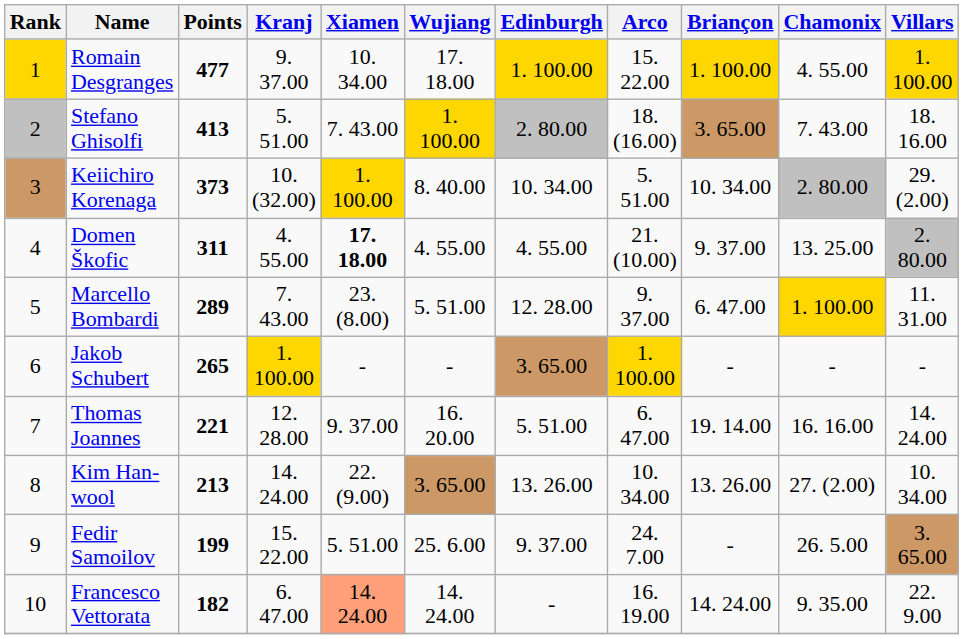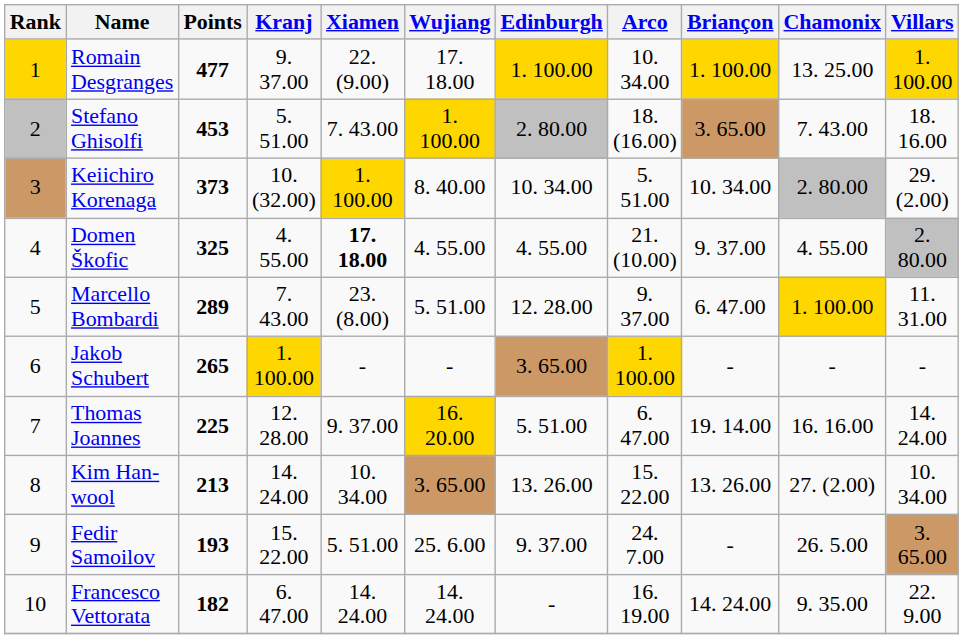 <table class="wikitable sortable">
 <tr>
 <th>Rank</th>
 <th width = "200">Name</th>
 <th>Points</th>
 <th width = "75" data-sort-type="number"><a href='#'>Kranj</a></th>
 <th width = "75" data-sort-type="number"><a href='#'>Xiamen</a></th>
 <th width = "75" data-sort-type="number"><a href='#'>Wujiang</a></th>
 <th width = "75" data-sort-type="number"><a href='#'>Edinburgh</a></th>
 <th width = "75" data-sort-type="number"><a href='#'>Arco</a></th>
 <th width = "75" data-sort-type="number"><a href='#'>Briançon</a></th>
 <th width = "75" data-sort-type="number"><a href='#'>Chamonix</a></th>
 <th width = "75" data-sort-type="number"><a href='#'>Villars</a></th>
 </tr>
 <tr>
 <td align="center" style="background: gold">1</td>
 <td> <a href='#'>Romain Desgranges</a></td>
 <td align="center"><strong>477</strong></td>
 <td align="center">9. 37.00</td>
-<td align="center">10. 34.00</td>
+<td align="center">22. (9.00)</td>
 <td align="center">17. 18.00</td>
 <td align="center" style="background: gold">1. 100.00</td>
-<td align="center">15. 22.00</td>
+<td align="center">10. 34.00</td>
 <td align="center" style="background: gold">1. 100.00</td>
-<td align="center">4. 55.00</td>
+<td align="center">13. 25.00</td>
 <td align="center" style="background: gold">1. 100.00</td>
 </tr>
 <tr>
 <td align="center" style="background: silver">2</td>
 <td> <a href='#'>Stefano Ghisolfi</a></td>
-<td align="center"><strong>413</strong></td>
+<td align="center"><strong>453</strong></td>
 <td align="center">5. 51.00</td>
 <td align="center">7. 43.00</td>
 <td align="center" style="background: gold">1. 100.00</td>
 <td align="center" style="background: silver">2. 80.00</td>
 <td align="center">18. (16.00)</td>
 <td align="center" style="background: #cc9966">3. 65.00</td>
 <td align="center">7. 43.00</td>
 <td align="center">18. 16.00</td>
 </tr>
 <tr>
 <td align="center" style="background: #cc9966">3</td>
 <td> <a href='#'>Keiichiro Korenaga</a></td>
 <td align="center"><strong>373</strong></td>
 <td align="center">10. (32.00)</td>
 <td align="center" style="background: gold">1. 100.00</td>
 <td align="center">8. 40.00</td>
 <td align="center">10. 34.00</td>
 <td align="center">5. 51.00</td>
 <td align="center">10. 34.00</td>
 <td align="center" style="background: silver">2. 80.00</td>
 <td align="center">29. (2.00)</td>
 </tr>
 <tr>
 <td align="center">4</td>
 <td> <a href='#'>Domen Škofic</a></td>
-<td align="center"><strong>311</strong></td>
+<td align="center"><strong>325</strong></td>
 <td align="center">4. 55.00</td>
 <td align="center"><strong>17. 18.00</strong></td>
 <td align="center">4. 55.00</td>
 <td align="center">4. 55.00</td>
 <td align="center">21. (10.00)</td>
 <td align="center">9. 37.00</td>
-<td align="center">13. 25.00</td>
+<td align="center">4. 55.00</td>
 <td align="center" style="background: silver">2. 80.00</td>
 </tr>
 <tr>
 <td align="center">5</td>
 <td> <a href='#'>Marcello Bombardi</a></td>
 <td align="center"><strong>289</strong></td>
 <td align="center">7. 43.00</td>
 <td align="center">23. (8.00)</td>
 <td align="center">5. 51.00</td>
 <td align="center">12. 28.00</td>
 <td align="center">9. 37.00</td>
 <td align="center">6. 47.00</td>
 <td align="center" style="background: gold">1. 100.00</td>
 <td align="center">11. 31.00</td>
 </tr>
 <tr>
 <td align="center">6</td>
 <td> <a href='#'>Jakob Schubert</a></td>
 <td align="center"><strong>265</strong></td>
 <td align="center" style="background: gold">1. 100.00</td>
 <td align="center">-</td>
 <td align="center">-</td>
 <td align="center" style="background: #cc9966">3. 65.00</td>
 <td align="center" style="background: gold">1. 100.00</td>
 <td align="center">-</td>
 <td align="center">-</td>
 <td align="center">-</td>
 </tr>
 <tr>
 <td align="center">7</td>
 <td> <a href='#'>Thomas Joannes</a></td>
-<td align="center"><strong>221</strong></td>
+<td align="center"><strong>225</strong></td>
 <td align="center">12. 28.00</td>
 <td align="center">9. 37.00</td>
-<td align="center">16. 20.00</td>
+<td align="center" style="background: gold;">16. 20.00</td>
 <td align="center">5. 51.00</td>
 <td align="center">6. 47.00</td>
 <td align="center">19. 14.00</td>
 <td align="center">16. 16.00</td>
 <td align="center">14. 24.00</td>
 </tr>
 <tr>
 <td align="center">8</td>
 <td> <a href='#'>Kim Han-wool</a></td>
 <td align="center"><strong>213</strong></td>
 <td align="center">14. 24.00</td>
-<td align="center">22. (9.00)</td>
+<td align="center">10. 34.00</td>
 <td align="center" style="background: #cc9966">3. 65.00</td>
 <td align="center">13. 26.00</td>
-<td align="center">10. 34.00</td>
+<td align="center">15. 22.00</td>
 <td align="center">13. 26.00</td>
 <td align="center">27. (2.00)</td>
 <td align="center">10. 34.00</td>
 </tr>
 <tr>
 <td align="center">9</td>
 <td> <a href='#'>Fedir Samoilov</a></td>
-<td align="center"><strong>199</strong></td>
+<td align="center"><strong>193</strong></td>
 <td align="center">15. 22.00</td>
 <td align="center">5. 51.00</td>
 <td align="center">25. 6.00</td>
 <td align="center">9. 37.00</td>
 <td align="center">24. 7.00</td>
 <td align="center">-</td>
 <td align="center">26. 5.00</td>
 <td align="center" style="background: #cc9966">3. 65.00</td>
 </tr>
 <tr>
 <td align="center">10</td>
 <td> <a href='#'>Francesco Vettorata</a></td>
 <td align="center"><strong>182</strong></td>
 <td align="center">6. 47.00</td>
-<td align="center" style="background: lightsalmon;">14. 24.00</td>
+<td align="center">14. 24.00</td>
 <td align="center">14. 24.00</td>
 <td align="center">-</td>
 <td align="center">16. 19.00</td>
 <td align="center">14. 24.00</td>
 <td align="center">9. 35.00</td>
 <td align="center">22. 9.00</td>
 </tr>
 <tr>
 </tr>
 </table>
